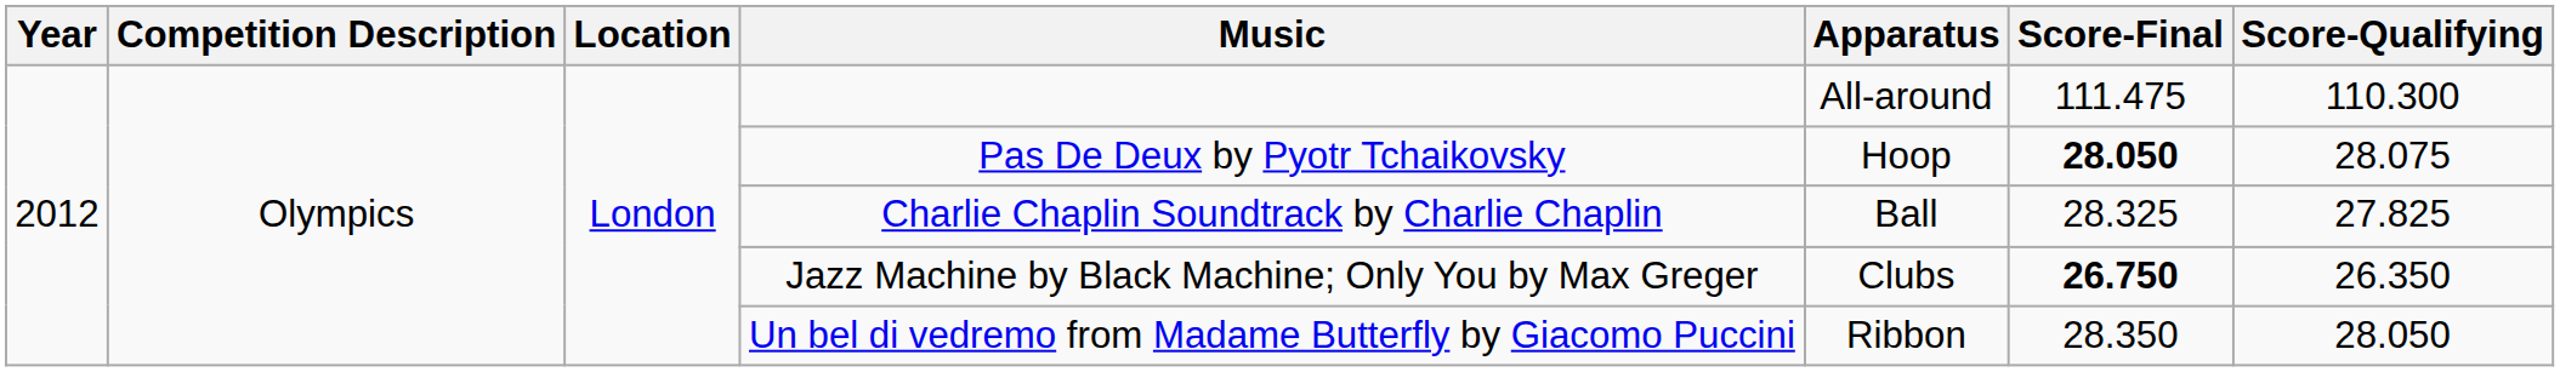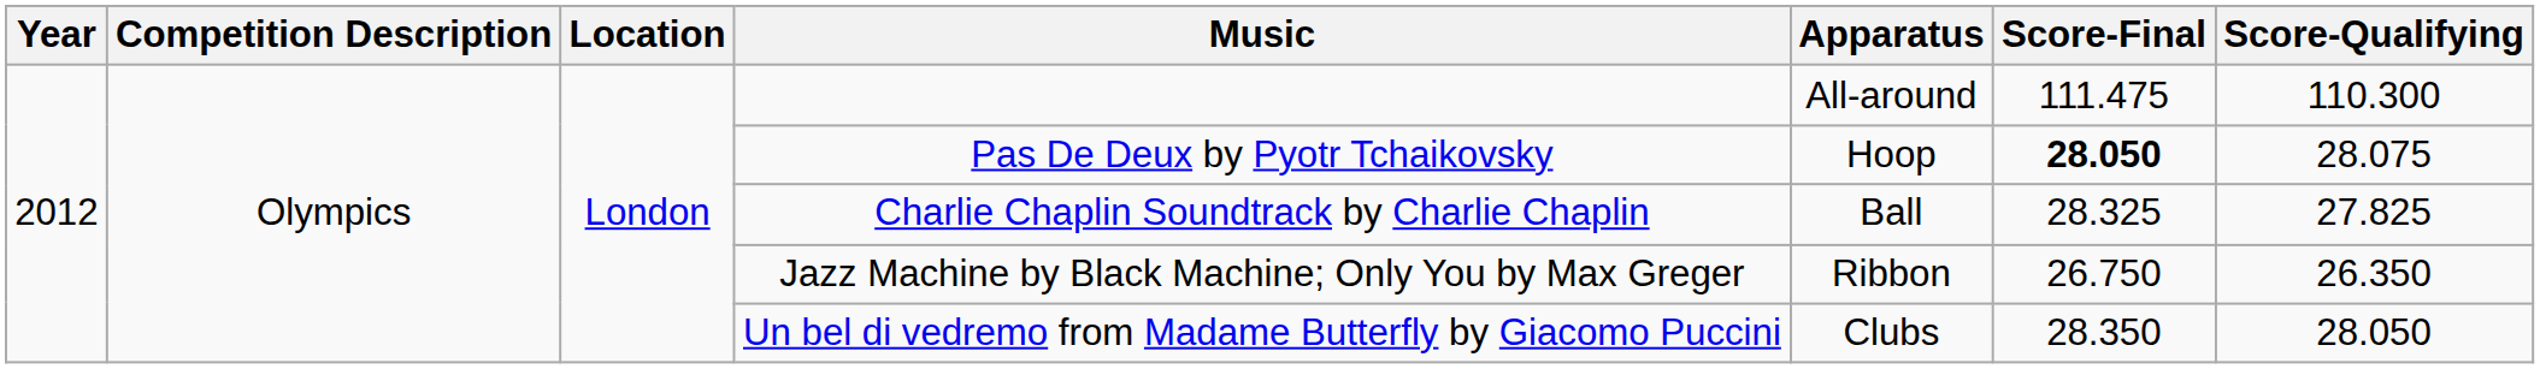 <table class="wikitable" style="text-align:center">
 <tr>
 <th>Year</th>
 <th>Competition Description</th>
 <th>Location</th>
 <th>Music</th>
 <th>Apparatus</th>
 <th>Score-Final</th>
 <th>Score-Qualifying</th>
 </tr>
 <tr>
 <td rowspan=5>2012</td>
 <td rowspan=5>Olympics</td>
 <td rowspan=5><a href='#'>London</a></td>
 <td></td>
 <td>All-around</td>
 <td>111.475</td>
 <td>110.300</td>
 </tr>
 <tr>
 <td><a href='#'>Pas De Deux</a> by <a href='#'>Pyotr Tchaikovsky</a></td>
 <td>Hoop</td>
 <td><strong>28.050</strong></td>
 <td>28.075</td>
 </tr>
 <tr>
 <td><a href='#'>Charlie Chaplin Soundtrack</a> by <a href='#'>Charlie Chaplin</a></td>
 <td>Ball</td>
 <td>28.325</td>
 <td>27.825</td>
 </tr>
 <tr>
 <td>Jazz Machine by Black Machine; Only You by Max Greger</td>
-<td>Clubs</td>
-<td><strong>26.750</strong></td>
+<td>Ribbon</td>
+<td>26.750</td>
 <td>26.350</td>
 </tr>
 <tr>
 <td><a href='#'>Un bel di vedremo</a> from <a href='#'>Madame Butterfly</a> by <a href='#'>Giacomo Puccini</a></td>
-<td>Ribbon</td>
+<td>Clubs</td>
 <td>28.350</td>
 <td>28.050</td>
 </tr>
 </table>
